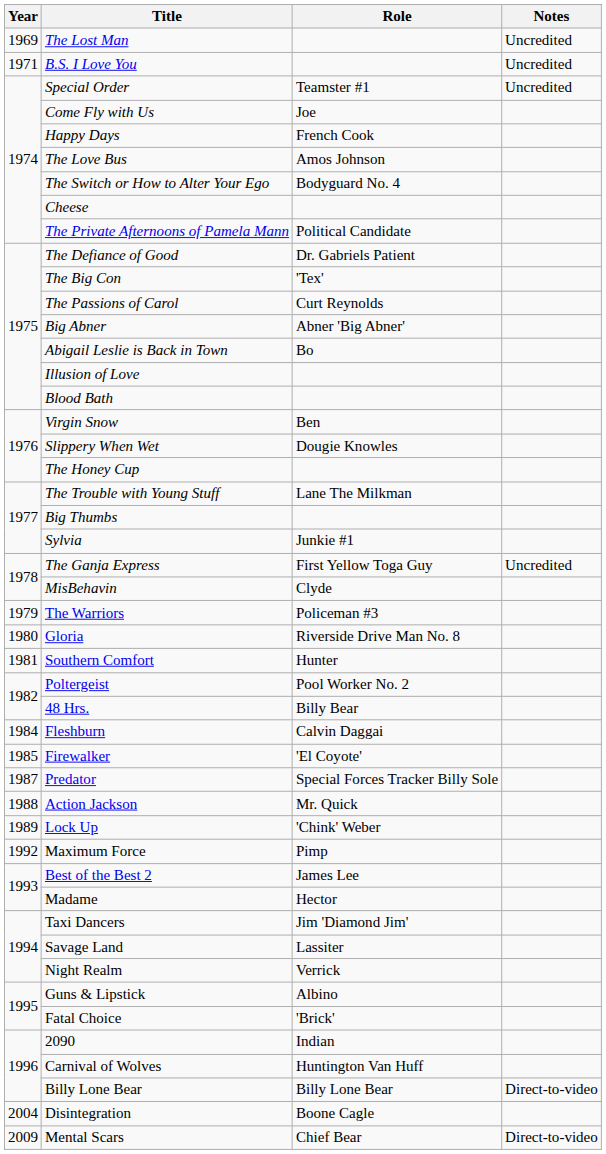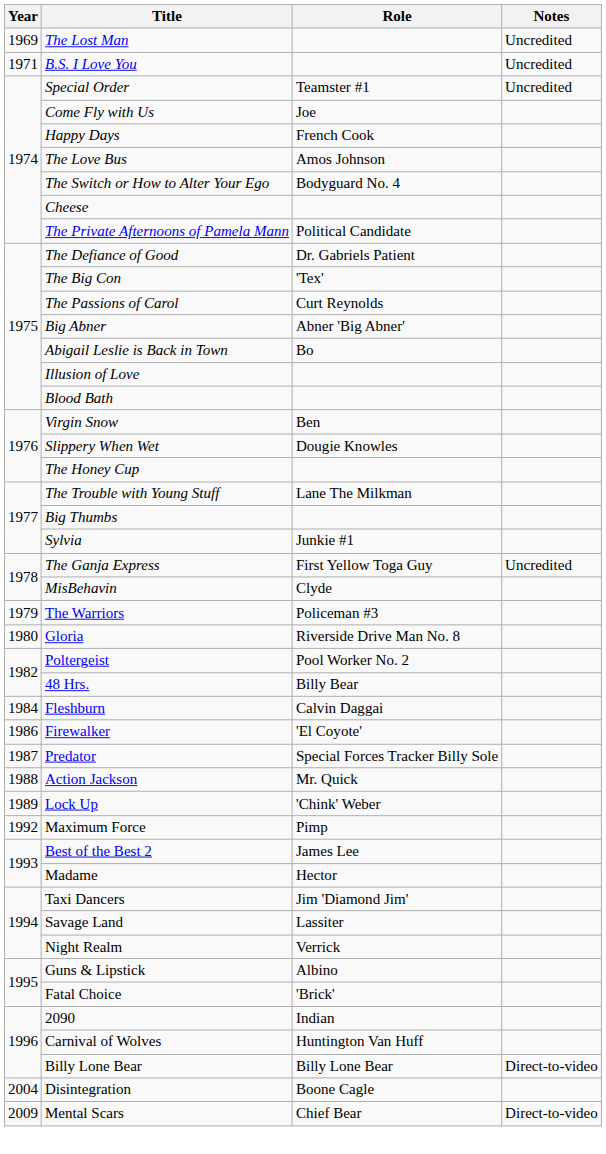 <table class="wikitable sortable">
 <tr>
 <th>Year</th>
 <th>Title</th>
 <th>Role</th>
 <th class="unsortable">Notes</th>
 </tr>
 <tr>
 <td>1969</td>
 <td><em><a href='#'>The Lost Man</a></em></td>
 <td></td>
 <td>Uncredited</td>
 </tr>
 <tr>
 <td>1971</td>
 <td><em><a href='#'>B.S. I Love You</a></em></td>
 <td></td>
 <td>Uncredited</td>
 </tr>
 <tr>
 <td rowspan="7">1974</td>
 <td><em>Special Order</em></td>
 <td>Teamster #1</td>
 <td>Uncredited</td>
 </tr>
 <tr>
 <td><em>Come Fly with Us</em></td>
 <td>Joe</td>
 <td></td>
 </tr>
 <tr>
 <td><em>Happy Days</em></td>
 <td>French Cook</td>
 <td></td>
 </tr>
 <tr>
 <td><em>The Love Bus</em></td>
 <td>Amos Johnson</td>
 <td></td>
 </tr>
 <tr>
 <td><em>The Switch or How to Alter Your Ego</em></td>
 <td>Bodyguard No. 4</td>
 <td></td>
 </tr>
 <tr>
 <td><em>Cheese</em></td>
 <td></td>
 <td></td>
 </tr>
 <tr>
 <td><em><a href='#'>The Private Afternoons of Pamela Mann</a></em></td>
 <td>Political Candidate</td>
 <td></td>
 </tr>
 <tr>
 <td rowspan="7">1975</td>
 <td><em>The Defiance of Good</em></td>
 <td>Dr. Gabriels Patient</td>
 <td></td>
 </tr>
 <tr>
 <td><em>The Big Con</em></td>
 <td>'Tex'</td>
 <td></td>
 </tr>
 <tr>
 <td><em>The Passions of Carol</em></td>
 <td>Curt Reynolds</td>
 <td></td>
 </tr>
 <tr>
 <td><em>Big Abner</em></td>
 <td>Abner 'Big Abner'</td>
 <td></td>
 </tr>
 <tr>
 <td><em>Abigail Leslie is Back in Town</em></td>
 <td>Bo</td>
 <td></td>
 </tr>
 <tr>
 <td><em>Illusion of Love</em></td>
 <td></td>
 <td></td>
 </tr>
 <tr>
 <td><em>Blood Bath</em></td>
 <td></td>
 <td></td>
 </tr>
 <tr>
 <td rowspan="3">1976</td>
 <td><em>Virgin Snow</em></td>
 <td>Ben</td>
 <td></td>
 </tr>
 <tr>
 <td><em>Slippery When Wet</em></td>
 <td>Dougie Knowles</td>
 <td></td>
 </tr>
 <tr>
 <td><em>The Honey Cup</em></td>
 <td></td>
 <td></td>
 </tr>
 <tr>
 <td rowspan="3">1977</td>
 <td><em>The Trouble with Young Stuff</em></td>
 <td>Lane The Milkman</td>
 <td></td>
 </tr>
 <tr>
 <td><em>Big Thumbs</em></td>
 <td></td>
 <td></td>
 </tr>
 <tr>
 <td><em>Sylvia</em></td>
 <td>Junkie #1</td>
 <td></td>
 </tr>
 <tr>
 <td rowspan="2">1978</td>
 <td><em>The Ganja Express</em></td>
 <td>First Yellow Toga Guy</td>
 <td>Uncredited</td>
 </tr>
 <tr>
 <td><em>MisBehavin<strong></td>
 <td>Clyde</td>
 <td></td>
 </tr>
 <tr>
 <td>1979</td>
 <td></em><a href='#'>The Warriors</a><em></td>
 <td>Policeman #3</td>
 <td></td>
 </tr>
 <tr>
 <td>1980</td>
 <td></em><a href='#'>Gloria</a><em></td>
 <td>Riverside Drive Man No. 8</td>
 <td></td>
 </tr>
 <tr>
-<td>1981</td>
-<td></em><a href='#'>Southern Comfort</a><em></td>
-<td>Hunter</td>
-<td></td>
-</tr>
-<tr>
 <td rowspan="2">1982</td>
 <td></em><a href='#'>Poltergeist</a><em></td>
 <td>Pool Worker No. 2</td>
 <td></td>
 </tr>
 <tr>
 <td></em><a href='#'>48 Hrs.</a><em></td>
 <td>Billy Bear</td>
 <td></td>
 </tr>
 <tr>
 <td>1984</td>
 <td></em><a href='#'>Fleshburn</a><em></td>
 <td>Calvin Daggai</td>
 <td></td>
 </tr>
 <tr>
-<td>1985</td>
+<td>1986</td>
 <td></em><a href='#'>Firewalker</a><em></td>
 <td>'El Coyote'</td>
 <td></td>
 </tr>
 <tr>
 <td>1987</td>
 <td></em><a href='#'>Predator</a><em></td>
 <td>Special Forces Tracker Billy Sole</td>
 <td></td>
 </tr>
 <tr>
 <td>1988</td>
 <td></em><a href='#'>Action Jackson</a><em></td>
 <td>Mr. Quick</td>
 <td></td>
 </tr>
 <tr>
 <td>1989</td>
 <td></em><a href='#'>Lock Up</a><em></td>
 <td>'Chink' Weber</td>
 <td></td>
 </tr>
 <tr>
 <td>1992</td>
 <td></em>Maximum Force<em></td>
 <td>Pimp</td>
 <td></td>
 </tr>
 <tr>
 <td rowspan="2">1993</td>
 <td></em><a href='#'>Best of the Best 2</a><em></td>
 <td>James Lee</td>
 <td></td>
 </tr>
 <tr>
 <td></em>Madame<em></td>
 <td>Hector</td>
 <td></td>
 </tr>
 <tr>
 <td rowspan="3">1994</td>
 <td></em>Taxi Dancers<em></td>
 <td>Jim 'Diamond Jim'</td>
 <td></td>
 </tr>
 <tr>
 <td></em>Savage Land<em></td>
 <td>Lassiter</td>
 <td></td>
 </tr>
 <tr>
 <td></em>Night Realm<em></td>
 <td>Verrick</td>
 <td></td>
 </tr>
 <tr>
 <td rowspan="2">1995</td>
 <td></em>Guns & Lipstick<em></td>
 <td>Albino</td>
 <td></td>
 </tr>
 <tr>
 <td></em>Fatal Choice<em></td>
 <td>'Brick'</td>
 <td></td>
 </tr>
 <tr>
 <td rowspan="3">1996</td>
 <td></em>2090<em></td>
 <td>Indian</td>
 <td></td>
 </tr>
 <tr>
 <td></em>Carnival of Wolves<em></td>
 <td>Huntington Van Huff</td>
 <td></td>
 </tr>
 <tr>
 <td></em>Billy Lone Bear<em></td>
 <td>Billy Lone Bear</td>
 <td>Direct-to-video</td>
 </tr>
 <tr>
 <td>2004</td>
 <td></em>Disintegration<em></td>
 <td>Boone Cagle</td>
 <td></td>
 </tr>
 <tr>
 <td>2009</td>
 <td></em>Mental Scars<em></td>
 <td>Chief Bear</td>
 <td>Direct-to-video</td>
 </tr>
 </table>
